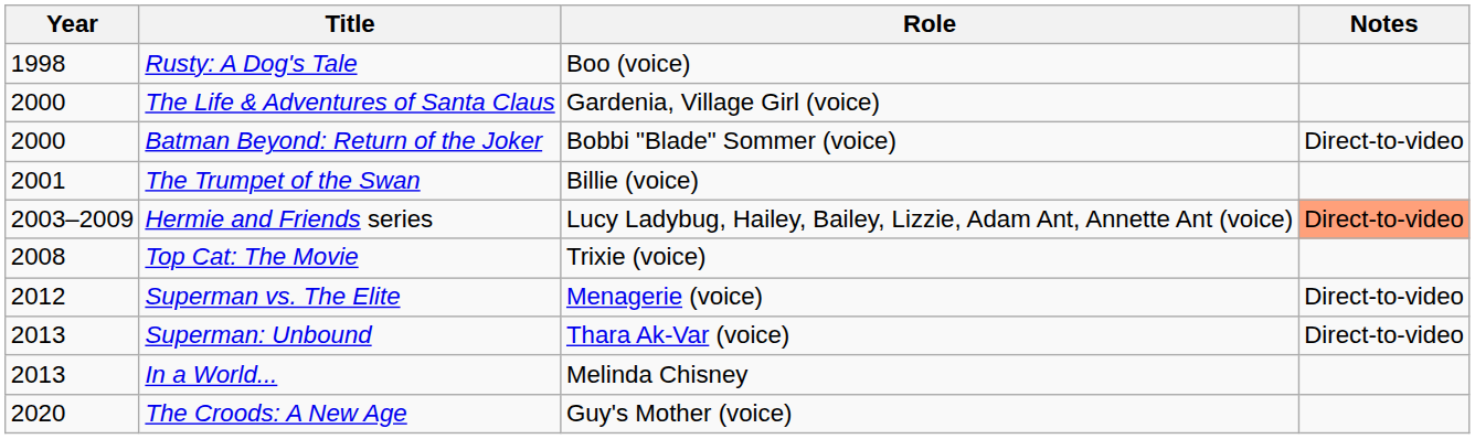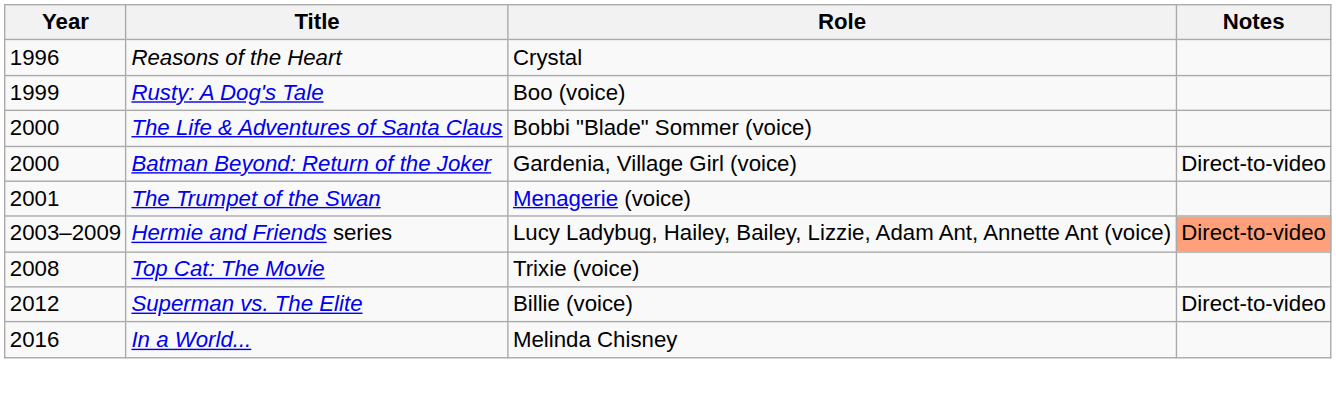 <table class="wikitable">
 <tr>
 <th>Year</th>
 <th>Title</th>
 <th>Role</th>
 <th>Notes</th>
 </tr>
 <tr>
-<td>1998</td>
+<td>1996</td>
+<td><em>Reasons of the Heart</em></td>
+<td>Crystal</td>
+<td></td>
+</tr>
+<tr>
+<td>1999</td>
 <td><em><a href='#'>Rusty: A Dog's Tale</a></em></td>
 <td>Boo (voice)</td>
 <td></td>
 </tr>
 <tr>
 <td>2000</td>
 <td><em><a href='#'>The Life & Adventures of Santa Claus</a></em></td>
-<td>Gardenia, Village Girl (voice)</td>
+<td>Bobbi "Blade" Sommer (voice)</td>
 <td></td>
 </tr>
 <tr>
 <td>2000</td>
 <td><em><a href='#'>Batman Beyond: Return of the Joker</a></em></td>
-<td>Bobbi "Blade" Sommer (voice)</td>
+<td>Gardenia, Village Girl (voice)</td>
 <td>Direct-to-video</td>
 </tr>
 <tr>
 <td>2001</td>
 <td><em><a href='#'>The Trumpet of the Swan</a></em></td>
-<td>Billie (voice)</td>
+<td><a href='#'>Menagerie</a> (voice)</td>
 <td></td>
 </tr>
 <tr>
 <td>2003–2009</td>
 <td><em><a href='#'>Hermie and Friends</a></em> series</td>
 <td>Lucy Ladybug, Hailey, Bailey, Lizzie, Adam Ant, Annette Ant (voice)</td>
 <td style="background: lightsalmon;">Direct-to-video</td>
 </tr>
 <tr>
 <td>2008</td>
 <td><em><a href='#'>Top Cat: The Movie</a></em></td>
 <td>Trixie (voice)</td>
 <td></td>
 </tr>
 <tr>
 <td>2012</td>
 <td><em><a href='#'>Superman vs. The Elite</a></em></td>
-<td><a href='#'>Menagerie</a> (voice)</td>
+<td>Billie (voice)</td>
 <td>Direct-to-video</td>
 </tr>
 <tr>
-<td>2013</td>
-<td><em><a href='#'>Superman: Unbound</a></em></td>
-<td><a href='#'>Thara Ak-Var</a> (voice)</td>
-<td>Direct-to-video</td>
-</tr>
-<tr>
-<td>2013</td>
+<td>2016</td>
 <td><em><a href='#'>In a World...</a></em></td>
 <td>Melinda Chisney</td>
 <td></td>
 </tr>
-<tr>
-<td>2020</td>
-<td><em><a href='#'>The Croods: A New Age</a></em></td>
-<td>Guy's Mother (voice)</td>
-<td></td>
-</tr>
 </table>
